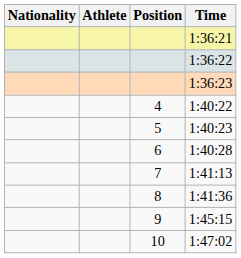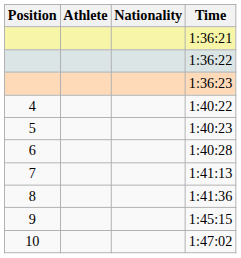 <table class="wikitable sortable">
 <tr>
+<th scope="col">Position</th>
+<th scope="col">Athlete</th>
 <th scope="col">Nationality</th>
-<th scope="col">Athlete</th>
-<th scope="col">Position</th>
 <th scope="col">Time</th>
 </tr>
 <tr bgcolor="#F7F6A8">
+<td align=center></td>
 <td></td>
 <td></td>
-<td align=center></td>
 <td>1:36:21</td>
 </tr>
 <tr bgcolor="#DCE5E5">
+<td align=center></td>
 <td></td>
 <td></td>
-<td align=center></td>
 <td>1:36:22</td>
 </tr>
 <tr bgcolor="#FFDAB9">
+<td align=center></td>
 <td></td>
 <td></td>
-<td align=center></td>
 <td>1:36:23</td>
 </tr>
 <tr>
+<td align=center>4</td>
 <td></td>
 <td></td>
-<td align=center>4</td>
 <td>1:40:22</td>
 </tr>
 <tr>
+<td align=center>5</td>
 <td></td>
 <td></td>
-<td align=center>5</td>
 <td>1:40:23</td>
 </tr>
 <tr>
+<td align=center>6</td>
 <td></td>
 <td></td>
-<td align=center>6</td>
 <td>1:40:28</td>
 </tr>
 <tr>
+<td align=center>7</td>
 <td></td>
 <td></td>
-<td align=center>7</td>
 <td>1:41:13</td>
 </tr>
 <tr>
+<td align=center>8</td>
 <td></td>
 <td></td>
-<td align=center>8</td>
 <td>1:41:36</td>
 </tr>
 <tr>
+<td align=center>9</td>
 <td></td>
 <td></td>
-<td align=center>9</td>
 <td>1:45:15</td>
 </tr>
 <tr>
+<td align=center>10</td>
 <td></td>
 <td></td>
-<td align=center>10</td>
 <td>1:47:02</td>
 </tr>
 </table>
